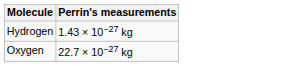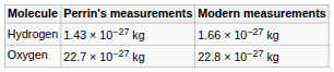 <table class="wikitable">
 <tr>
 <th>Molecule</th>
 <th>Perrin's measurements</th>
+<th>Modern measurements</th>
 </tr>
 <tr>
 <td>Hydrogen</td>
 <td>1.43 × 10<sup>−27</sup> kg</td>
+<td>1.66 × 10<sup>−27</sup> kg</td>
 </tr>
 <tr>
 <td>Oxygen</td>
 <td>22.7 × 10<sup>−27</sup> kg</td>
+<td>22.8 × 10<sup>−27</sup> kg</td>
 </tr>
 </table>
